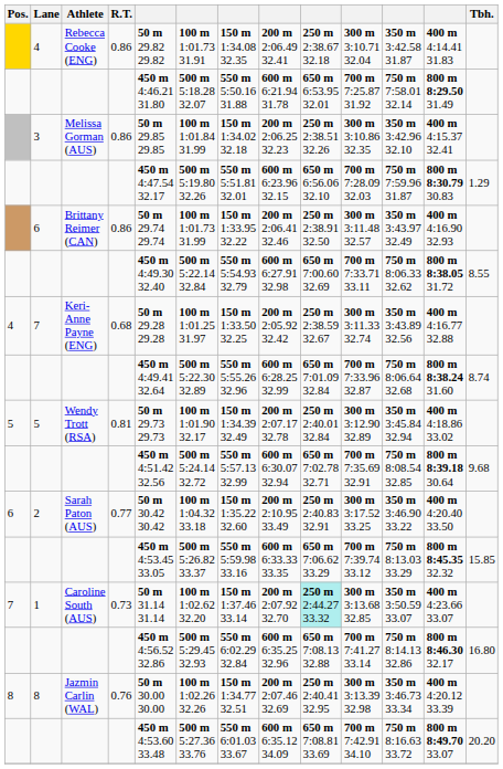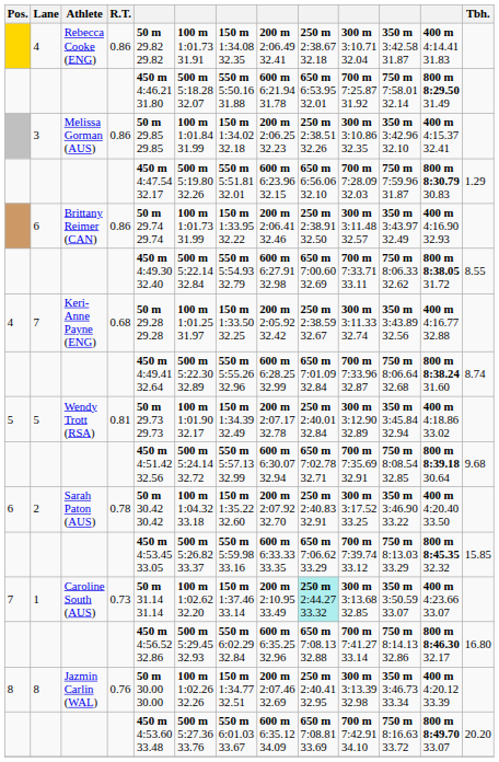 <table class="wikitable">
 <tr>
 <th>Pos.</th>
 <th>Lane</th>
 <th>Athlete</th>
 <th>R.T.</th>
 <th></th>
 <th></th>
 <th></th>
 <th></th>
 <th></th>
 <th></th>
 <th></th>
 <th></th>
 <th>Tbh.</th>
 </tr>
 <tr>
 <td style="text-align:center;background-color:gold;"></td>
 <td>4</td>
 <td> <a href='#'>Rebecca Cooke</a> (<a href='#'>ENG</a>)</td>
 <td>0.86</td>
 <td><strong>50 m</strong><br>29.82<br>29.82</td>
 <td><strong>100 m</strong><br>1:01.73<br>31.91</td>
 <td><strong>150 m</strong><br>1:34.08<br>32.35</td>
 <td><strong>200 m</strong><br>2:06.49<br>32.41</td>
 <td><strong>250 m</strong><br>2:38.67<br>32.18</td>
 <td><strong>300 m</strong><br>3:10.71<br>32.04</td>
 <td><strong>350 m</strong><br>3:42.58<br>31.87</td>
 <td><strong>400 m</strong><br>4:14.41<br>31.83</td>
 <td></td>
 </tr>
 <tr>
 <td></td>
 <td></td>
 <td></td>
 <td></td>
 <td><strong>450 m</strong><br>4:46.21<br>31.80</td>
 <td><strong>500 m</strong><br>5:18.28<br>32.07</td>
 <td><strong>550 m</strong><br>5:50.16<br>31.88</td>
 <td><strong>600 m</strong><br>6:21.94<br>31.78</td>
 <td><strong>650 m</strong><br>6:53.95<br>32.01</td>
 <td><strong>700 m</strong><br>7:25.87<br>31.92</td>
 <td><strong>750 m</strong><br>7:58.01<br>32.14</td>
 <td><strong>800 m</strong><br><strong>8:29.50</strong><br>31.49</td>
 <td> </td>
 </tr>
 <tr>
 <td style="text-align:center;background-color:silver;"></td>
 <td>3</td>
 <td> <a href='#'>Melissa Gorman</a> (<a href='#'>AUS</a>)</td>
 <td>0.86</td>
 <td><strong>50 m</strong><br>29.85<br>29.85</td>
 <td><strong>100 m</strong><br>1:01.84<br>31.99</td>
 <td><strong>150 m</strong><br>1:34.02<br>32.18</td>
 <td><strong>200 m</strong><br>2:06.25<br>32.23</td>
 <td><strong>250 m</strong><br>2:38.51<br>32.26</td>
 <td><strong>300 m</strong><br>3:10.86<br>32.35</td>
 <td><strong>350 m</strong><br>3:42.96<br>32.10</td>
 <td><strong>400 m</strong><br>4:15.37<br>32.41</td>
 <td></td>
 </tr>
 <tr>
 <td></td>
 <td></td>
 <td></td>
 <td></td>
 <td><strong>450 m</strong><br>4:47.54<br>32.17</td>
 <td><strong>500 m</strong><br>5:19.80<br>32.26</td>
 <td><strong>550 m</strong><br>5:51.81<br>32.01</td>
 <td><strong>600 m</strong><br>6:23.96<br>32.15</td>
 <td><strong>650 m</strong><br>6:56.06<br>32.10</td>
 <td><strong>700 m</strong><br>7:28.09<br>32.03</td>
 <td><strong>750 m</strong><br>7:59.96<br>31.87</td>
 <td><strong>800 m</strong><br><strong>8:30.79</strong><br>30.83</td>
 <td>1.29</td>
 </tr>
 <tr>
 <td style="text-align:center;background-color:#cc9966;"></td>
 <td>6</td>
 <td> <a href='#'>Brittany Reimer</a> (<a href='#'>CAN</a>)</td>
 <td>0.86</td>
 <td><strong>50 m</strong><br>29.74<br>29.74</td>
 <td><strong>100 m</strong><br>1:01.73<br>31.99</td>
 <td><strong>150 m</strong><br>1:33.95<br>32.22</td>
 <td><strong>200 m</strong><br>2:06.41<br>32.46</td>
 <td><strong>250 m</strong><br>2:38.91<br>32.50</td>
 <td><strong>300 m</strong><br>3:11.48<br>32.57</td>
 <td><strong>350 m</strong><br>3:43.97<br>32.49</td>
 <td><strong>400 m</strong><br>4:16.90<br>32.93</td>
 <td></td>
 </tr>
 <tr>
 <td></td>
 <td></td>
 <td></td>
 <td></td>
 <td><strong>450 m</strong><br>4:49.30<br>32.40</td>
 <td><strong>500 m</strong><br>5:22.14<br>32.84</td>
 <td><strong>550 m</strong><br>5:54.93<br>32.79</td>
 <td><strong>600 m</strong><br>6:27.91<br>32.98</td>
 <td><strong>650 m</strong><br>7:00.60<br>32.69</td>
 <td><strong>700 m</strong><br>7:33.71<br>33.11</td>
 <td><strong>750 m</strong><br>8:06.33<br>32.62</td>
 <td><strong>800 m</strong><br><strong>8:38.05</strong><br>31.72</td>
 <td>8.55</td>
 </tr>
 <tr>
 <td>4</td>
 <td>7</td>
 <td> <a href='#'>Keri-Anne Payne</a> (<a href='#'>ENG</a>)</td>
 <td>0.68</td>
 <td><strong>50 m</strong><br>29.28<br>29.28</td>
 <td><strong>100 m</strong><br>1:01.25<br>31.97</td>
 <td><strong>150 m</strong><br>1:33.50<br>32.25</td>
 <td><strong>200 m</strong><br>2:05.92<br>32.42</td>
 <td><strong>250 m</strong><br>2:38.59<br>32.67</td>
 <td><strong>300 m</strong><br>3:11.33<br>32.74</td>
 <td><strong>350 m</strong><br>3:43.89<br>32.56</td>
 <td><strong>400 m</strong><br>4:16.77<br>32.88</td>
 <td></td>
 </tr>
 <tr>
 <td></td>
 <td></td>
 <td></td>
 <td></td>
 <td><strong>450 m</strong><br>4:49.41<br>32.64</td>
 <td><strong>500 m</strong><br>5:22.30<br>32.89</td>
 <td><strong>550 m</strong><br>5:55.26<br>32.96</td>
 <td><strong>600 m</strong><br>6:28.25<br>32.99</td>
 <td><strong>650 m</strong><br>7:01.09<br>32.84</td>
 <td><strong>700 m</strong><br>7:33.96<br>32.87</td>
 <td><strong>750 m</strong><br>8:06.64<br>32.68</td>
 <td><strong>800 m</strong><br><strong>8:38.24</strong><br>31.60</td>
 <td>8.74</td>
 </tr>
 <tr>
 <td>5</td>
 <td>5</td>
 <td> <a href='#'>Wendy Trott</a> (<a href='#'>RSA</a>)</td>
 <td>0.81</td>
 <td><strong>50 m</strong><br>29.73<br>29.73</td>
 <td><strong>100 m</strong><br>1:01.90<br>32.17</td>
 <td><strong>150 m</strong><br>1:34.39<br>32.49</td>
 <td><strong>200 m</strong><br>2:07.17<br>32.78</td>
 <td><strong>250 m</strong><br>2:40.01<br>32.84</td>
 <td><strong>300 m</strong><br>3:12.90<br>32.89</td>
 <td><strong>350 m</strong><br>3:45.84<br>32.94</td>
 <td><strong>400 m</strong><br>4:18.86<br>33.02</td>
 <td></td>
 </tr>
 <tr>
 <td></td>
 <td></td>
 <td></td>
 <td></td>
 <td><strong>450 m</strong><br>4:51.42<br>32.56</td>
 <td><strong>500 m</strong><br>5:24.14<br>32.72</td>
 <td><strong>550 m</strong><br>5:57.13<br>32.99</td>
 <td><strong>600 m</strong><br>6:30.07<br>32.94</td>
 <td><strong>650 m</strong><br>7:02.78<br>32.71</td>
 <td><strong>700 m</strong><br>7:35.69<br>32.91</td>
 <td><strong>750 m</strong><br>8:08.54<br>32.85</td>
 <td><strong>800 m</strong><br><strong>8:39.18</strong><br>30.64</td>
 <td>9.68</td>
 </tr>
 <tr>
 <td>6</td>
 <td>2</td>
 <td> <a href='#'>Sarah Paton</a> (<a href='#'>AUS</a>)</td>
-<td>0.77</td>
+<td>0.78</td>
 <td><strong>50 m</strong><br>30.42<br>30.42</td>
 <td><strong>100 m</strong><br>1:04.32<br>33.18</td>
 <td><strong>150 m</strong><br>1:35.22<br>32.60</td>
-<td><strong>200 m</strong><br>2:10.95<br>33.49</td>
+<td><strong>200 m</strong><br>2:07.92<br>32.70</td>
 <td><strong>250 m</strong><br>2:40.83<br>32.91</td>
 <td><strong>300 m</strong><br>3:17.52<br>33.25</td>
 <td><strong>350 m</strong><br>3:46.90<br>33.22</td>
 <td><strong>400 m</strong><br>4:20.40<br>33.50</td>
 <td></td>
 </tr>
 <tr>
 <td></td>
 <td></td>
 <td></td>
 <td></td>
 <td><strong>450 m</strong><br>4:53.45<br>33.05</td>
 <td><strong>500 m</strong><br>5:26.82<br>33.37</td>
 <td><strong>550 m</strong><br>5:59.98<br>33.16</td>
 <td><strong>600 m</strong><br>6:33.33<br>33.35</td>
 <td><strong>650 m</strong><br>7:06.62<br>33.29</td>
 <td><strong>700 m</strong><br>7:39.74<br>33.12</td>
 <td><strong>750 m</strong><br>8:13.03<br>33.29</td>
 <td><strong>800 m</strong><br><strong>8:45.35</strong><br>32.32</td>
 <td>15.85</td>
 </tr>
 <tr>
 <td>7</td>
 <td>1</td>
 <td> <a href='#'>Caroline South</a> (<a href='#'>AUS</a>)</td>
 <td>0.73</td>
 <td><strong>50 m</strong><br>31.14<br>31.14</td>
 <td><strong>100 m</strong><br>1:02.62<br>32.20</td>
 <td><strong>150 m</strong><br>1:37.46<br>33.14</td>
-<td><strong>200 m</strong><br>2:07.92<br>32.70</td>
+<td><strong>200 m</strong><br>2:10.95<br>33.49</td>
 <td style="background: paleturquoise;"><strong>250 m</strong><br>2:44.27<br>33.32</td>
 <td><strong>300 m</strong><br>3:13.68<br>32.85</td>
 <td><strong>350 m</strong><br>3:50.59<br>33.07</td>
 <td><strong>400 m</strong><br>4:23.66<br>33.07</td>
 <td></td>
 </tr>
 <tr>
 <td></td>
 <td></td>
 <td></td>
 <td></td>
 <td><strong>450 m</strong><br>4:56.52<br>32.86</td>
 <td><strong>500 m</strong><br>5:29.45<br>32.93</td>
 <td><strong>550 m</strong><br>6:02.29<br>32.84</td>
 <td><strong>600 m</strong><br>6:35.25<br>32.96</td>
 <td><strong>650 m</strong><br>7:08.13<br>32.88</td>
 <td><strong>700 m</strong><br>7:41.27<br>33.14</td>
 <td><strong>750 m</strong><br>8:14.13<br>32.86</td>
 <td><strong>800 m</strong><br><strong>8:46.30</strong><br>32.17</td>
 <td>16.80</td>
 </tr>
 <tr>
 <td>8</td>
 <td>8</td>
 <td> <a href='#'>Jazmin Carlin</a> (<a href='#'>WAL</a>)</td>
 <td>0.76</td>
 <td><strong>50 m</strong><br>30.00<br>30.00</td>
 <td><strong>100 m</strong><br>1:02.26<br>32.26</td>
 <td><strong>150 m</strong><br>1:34.77<br>32.51</td>
 <td><strong>200 m</strong><br>2:07.46<br>32.69</td>
 <td><strong>250 m</strong><br>2:40.41<br>32.95</td>
 <td><strong>300 m</strong><br>3:13.39<br>32.98</td>
 <td><strong>350 m</strong><br>3:46.73<br>33.34</td>
 <td><strong>400 m</strong><br>4:20.12<br>33.39</td>
 <td></td>
 </tr>
 <tr>
 <td></td>
 <td></td>
 <td></td>
 <td></td>
 <td><strong>450 m</strong><br>4:53.60<br>33.48</td>
 <td><strong>500 m</strong><br>5:27.36<br>33.76</td>
 <td><strong>550 m</strong><br>6:01.03<br>33.67</td>
 <td><strong>600 m</strong><br>6:35.12<br>34.09</td>
 <td><strong>650 m</strong><br>7:08.81<br>33.69</td>
 <td><strong>700 m</strong><br>7:42.91<br>34.10</td>
 <td><strong>750 m</strong><br>8:16.63<br>33.72</td>
 <td><strong>800 m</strong><br><strong>8:49.70</strong><br>33.07</td>
 <td>20.20</td>
 </tr>
 <tr>
 </tr>
 </table>
